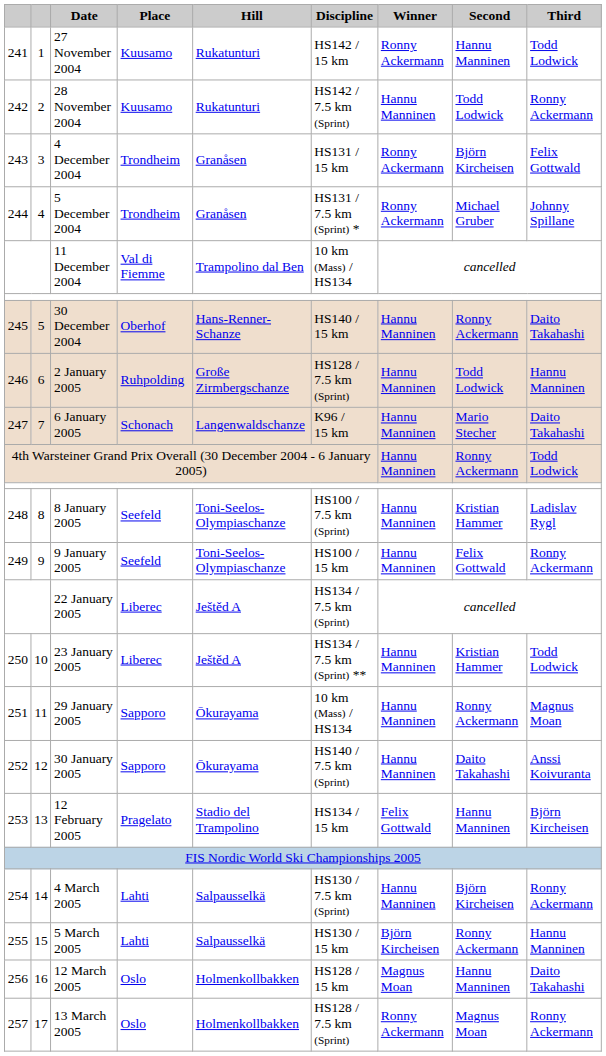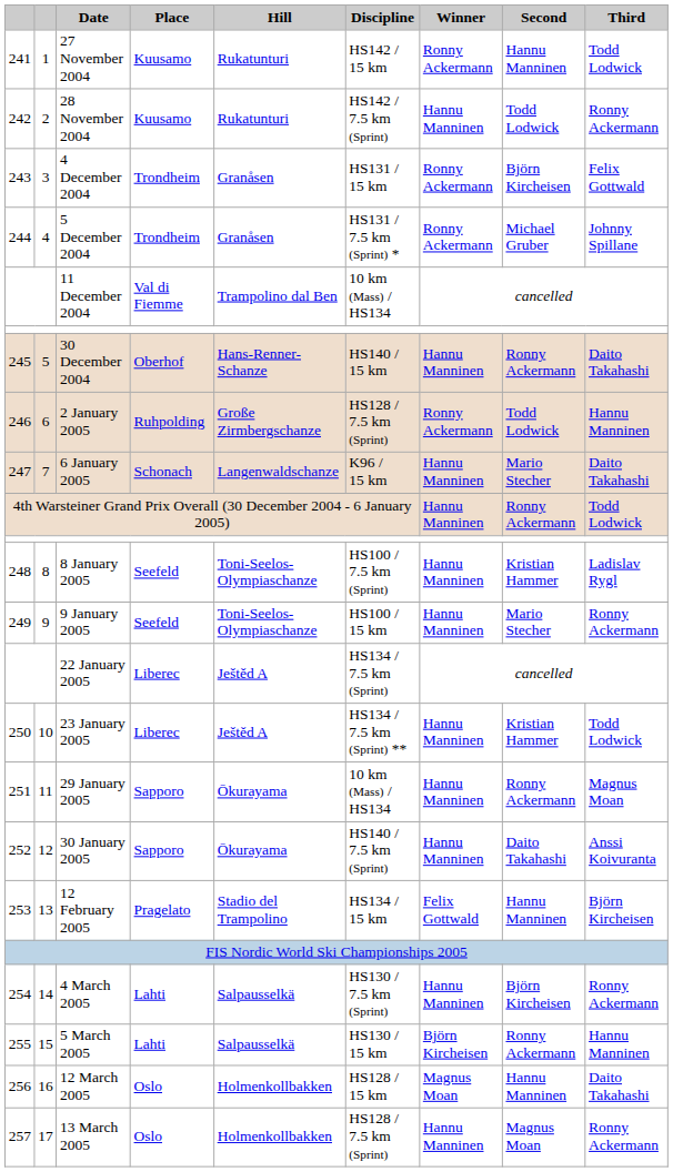 <table class="wikitable plainrowheaders" style="background:#fff; font-size:86%; line-height:16px; border:grey solid 1px; border-collapse:collapse;">
 <tr style="background:#ccc; text-align:center;">
 <th scope="col" style="background:#ccc; width=20 px;"></th>
 <th scope="col" style="background:#ccc; width=30 px;"></th>
 <th scope="col" style="background:#ccc; width:130px;">Date</th>
 <th scope="col" style="background:#ccc; width:180px;">Place</th>
 <th scope="col" style="background:#ccc; width:180px;">Hill</th>
 <th scope="col" style="background:#ccc; width:130px;">Discipline</th>
 <th scope="col" style="background:#ccc; width:185px;">Winner</th>
 <th scope="col" style="background:#ccc; width:185px;">Second</th>
 <th scope="col" style="background:#ccc; width:185px;">Third</th>
 </tr>
 <tr>
 <td align=center>241</td>
 <td align=center>1</td>
 <td>27 November 2004</td>
 <td> <a href='#'>Kuusamo</a></td>
 <td><a href='#'>Rukatunturi</a></td>
 <td>HS142 / 15 km</td>
 <td> <a href='#'>Ronny Ackermann</a></td>
 <td> <a href='#'>Hannu Manninen</a></td>
 <td> <a href='#'>Todd Lodwick</a></td>
 </tr>
 <tr>
 <td align=center>242</td>
 <td align=center>2</td>
 <td>28 November 2004</td>
 <td> <a href='#'>Kuusamo</a></td>
 <td><a href='#'>Rukatunturi</a></td>
 <td>HS142 / 7.5 km <small>(Sprint)</small></td>
 <td> <a href='#'>Hannu Manninen</a></td>
 <td> <a href='#'>Todd Lodwick</a></td>
 <td> <a href='#'>Ronny Ackermann</a></td>
 </tr>
 <tr>
 <td align=center>243</td>
 <td align=center>3</td>
 <td>4 December 2004</td>
 <td> <a href='#'>Trondheim</a></td>
 <td><a href='#'>Granåsen</a></td>
 <td>HS131 / 15 km</td>
 <td> <a href='#'>Ronny Ackermann</a></td>
 <td> <a href='#'>Björn Kircheisen</a></td>
 <td> <a href='#'>Felix Gottwald</a></td>
 </tr>
 <tr>
 <td align=center>244</td>
 <td align=center>4</td>
 <td>5 December 2004</td>
 <td> <a href='#'>Trondheim</a></td>
 <td><a href='#'>Granåsen</a></td>
 <td>HS131 / 7.5 km <small>(Sprint)</small> *</td>
 <td> <a href='#'>Ronny Ackermann</a></td>
 <td> <a href='#'>Michael Gruber</a></td>
 <td> <a href='#'>Johnny Spillane</a></td>
 </tr>
 <tr>
 <td colspan=2></td>
 <td>11 December 2004</td>
 <td> <a href='#'>Val di Fiemme</a></td>
 <td><a href='#'>Trampolino dal Ben</a></td>
 <td>10 km <small>(Mass)</small> / HS134</td>
 <td colspan=3 align=center><em>cancelled</em></td>
 </tr>
 <tr>
 <td colspan=11></td>
 </tr>
 <tr bgcolor=#EFDECD>
 <td align=center>245</td>
 <td align=center>5</td>
 <td>30 December 2004</td>
 <td> <a href='#'>Oberhof</a></td>
 <td><a href='#'>Hans-Renner-Schanze</a></td>
 <td>HS140 / 15 km</td>
 <td> <a href='#'>Hannu Manninen</a></td>
 <td> <a href='#'>Ronny Ackermann</a></td>
 <td> <a href='#'>Daito Takahashi</a></td>
 </tr>
 <tr bgcolor=#EFDECD>
 <td align=center>246</td>
 <td align=center>6</td>
 <td>2 January 2005</td>
 <td> <a href='#'>Ruhpolding</a></td>
 <td><a href='#'>Große Zirmbergschanze</a></td>
 <td>HS128 / 7.5 km <small>(Sprint)</small></td>
-<td> <a href='#'>Hannu Manninen</a></td>
+<td> <a href='#'>Ronny Ackermann</a></td>
 <td> <a href='#'>Todd Lodwick</a></td>
 <td> <a href='#'>Hannu Manninen</a></td>
 </tr>
 <tr bgcolor=#EFDECD>
 <td align=center>247</td>
 <td align=center>7</td>
 <td>6 January 2005</td>
 <td> <a href='#'>Schonach</a></td>
 <td><a href='#'>Langenwaldschanze</a></td>
 <td>K96 / 15 km</td>
 <td> <a href='#'>Hannu Manninen</a></td>
 <td> <a href='#'>Mario Stecher</a></td>
 <td> <a href='#'>Daito Takahashi</a></td>
 </tr>
 <tr bgcolor=#EFDECD>
 <td colspan=6 align=center>4th Warsteiner Grand Prix Overall (30 December 2004 - 6 January 2005)</td>
 <td> <a href='#'>Hannu Manninen</a></td>
 <td> <a href='#'>Ronny Ackermann</a></td>
 <td> <a href='#'>Todd Lodwick</a></td>
 </tr>
 <tr>
 <td colspan=11></td>
 </tr>
 <tr>
 <td align=center>248</td>
 <td align=center>8</td>
 <td>8 January 2005</td>
 <td> <a href='#'>Seefeld</a></td>
 <td><a href='#'>Toni-Seelos-Olympiaschanze</a></td>
 <td>HS100 / 7.5 km <small>(Sprint)</small></td>
 <td> <a href='#'>Hannu Manninen</a></td>
 <td> <a href='#'>Kristian Hammer</a></td>
 <td> <a href='#'>Ladislav Rygl</a></td>
 </tr>
 <tr>
 <td align=center>249</td>
 <td align=center>9</td>
 <td>9 January 2005</td>
 <td> <a href='#'>Seefeld</a></td>
 <td><a href='#'>Toni-Seelos-Olympiaschanze</a></td>
 <td>HS100 / 15 km</td>
 <td> <a href='#'>Hannu Manninen</a></td>
-<td> <a href='#'>Felix Gottwald</a></td>
+<td> <a href='#'>Mario Stecher</a></td>
 <td> <a href='#'>Ronny Ackermann</a></td>
 </tr>
 <tr>
 <td colspan=2></td>
 <td>22 January 2005</td>
 <td> <a href='#'>Liberec</a></td>
 <td><a href='#'>Ještěd A</a></td>
 <td>HS134 / 7.5 km <small>(Sprint)</small></td>
 <td colspan=3 align=center><em>cancelled</em></td>
 </tr>
 <tr>
 <td align=center>250</td>
 <td align=center>10</td>
 <td>23 January 2005</td>
 <td> <a href='#'>Liberec</a></td>
 <td><a href='#'>Ještěd A</a></td>
 <td>HS134 / 7.5 km <small>(Sprint)</small> **</td>
 <td> <a href='#'>Hannu Manninen</a></td>
 <td> <a href='#'>Kristian Hammer</a></td>
 <td> <a href='#'>Todd Lodwick</a></td>
 </tr>
 <tr>
 <td align=center>251</td>
 <td align=center>11</td>
 <td>29 January 2005</td>
 <td> <a href='#'>Sapporo</a></td>
 <td><a href='#'>Ōkurayama</a></td>
 <td>10 km <small>(Mass)</small> / HS134</td>
 <td> <a href='#'>Hannu Manninen</a></td>
 <td> <a href='#'>Ronny Ackermann</a></td>
 <td> <a href='#'>Magnus Moan</a></td>
 </tr>
 <tr>
 <td align=center>252</td>
 <td align=center>12</td>
 <td>30 January 2005</td>
 <td> <a href='#'>Sapporo</a></td>
 <td><a href='#'>Ōkurayama</a></td>
 <td>HS140 / 7.5 km <small>(Sprint)</small></td>
 <td> <a href='#'>Hannu Manninen</a></td>
 <td> <a href='#'>Daito Takahashi</a></td>
 <td> <a href='#'>Anssi Koivuranta</a></td>
 </tr>
 <tr>
 <td align=center>253</td>
 <td align=center>13</td>
 <td>12 February 2005</td>
 <td> <a href='#'>Pragelato</a></td>
 <td><a href='#'>Stadio del Trampolino</a></td>
 <td>HS134 / 15 km</td>
 <td> <a href='#'>Felix Gottwald</a></td>
 <td> <a href='#'>Hannu Manninen</a></td>
 <td> <a href='#'>Björn Kircheisen</a></td>
 </tr>
 <tr bgcolor=#BCD4E6>
 <td colspan="9" align="center"><a href='#'>FIS Nordic World Ski Championships 2005</a></td>
 </tr>
 <tr>
 <td align=center>254</td>
 <td align=center>14</td>
 <td>4 March 2005</td>
 <td> <a href='#'>Lahti</a></td>
 <td><a href='#'>Salpausselkä</a></td>
 <td>HS130 / 7.5 km <small>(Sprint)</small></td>
 <td> <a href='#'>Hannu Manninen</a></td>
 <td> <a href='#'>Björn Kircheisen</a></td>
 <td> <a href='#'>Ronny Ackermann</a></td>
 </tr>
 <tr>
 <td align=center>255</td>
 <td align=center>15</td>
 <td>5 March 2005</td>
 <td> <a href='#'>Lahti</a></td>
 <td><a href='#'>Salpausselkä</a></td>
 <td>HS130 / 15 km</td>
 <td> <a href='#'>Björn Kircheisen</a></td>
 <td> <a href='#'>Ronny Ackermann</a></td>
 <td> <a href='#'>Hannu Manninen</a></td>
 </tr>
 <tr>
 <td align=center>256</td>
 <td align=center>16</td>
 <td>12 March 2005</td>
 <td> <a href='#'>Oslo</a></td>
 <td><a href='#'>Holmenkollbakken</a></td>
 <td>HS128 / 15 km</td>
 <td> <a href='#'>Magnus Moan</a></td>
 <td> <a href='#'>Hannu Manninen</a></td>
 <td> <a href='#'>Daito Takahashi</a></td>
 </tr>
 <tr>
 <td align=center>257</td>
 <td align=center>17</td>
 <td>13 March 2005</td>
 <td> <a href='#'>Oslo</a></td>
 <td><a href='#'>Holmenkollbakken</a></td>
 <td>HS128 / 7.5 km <small>(Sprint)</small></td>
-<td> <a href='#'>Ronny Ackermann</a></td>
+<td> <a href='#'>Hannu Manninen</a></td>
 <td> <a href='#'>Magnus Moan</a></td>
 <td> <a href='#'>Ronny Ackermann</a></td>
 </tr>
 </table>
